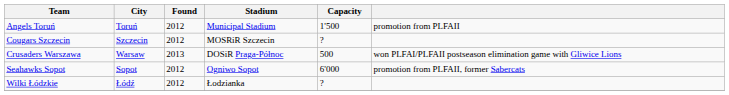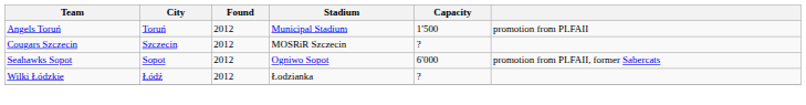 <table class="wikitable" style="width:95%; font-size:93%">
 <tr>
 <th>Team</th>
 <th>City</th>
 <th>Found</th>
 <th>Stadium</th>
 <th>Capacity</th>
 <th></th>
 </tr>
 <tr>
 <td> <a href='#'>Angels Toruń</a></td>
 <td><a href='#'>Toruń</a></td>
 <td>2012</td>
 <td><a href='#'>Municipal Stadium</a></td>
 <td>1'500</td>
 <td>promotion from PLFAII</td>
 </tr>
 <tr>
 <td> <a href='#'>Cougars Szczecin</a></td>
 <td><a href='#'>Szczecin</a></td>
 <td>2012</td>
 <td>MOSRiR Szczecin</td>
 <td>?</td>
 <td></td>
 </tr>
 <tr>
-<td> <a href='#'>Crusaders Warszawa</a></td>
-<td><a href='#'>Warsaw</a></td>
-<td>2013</td>
-<td>DOSiR <a href='#'>Praga-Północ</a></td>
-<td>500</td>
-<td>won PLFAI/PLFAII postseason elimination game with <a href='#'>Gliwice Lions</a></td>
-</tr>
-<tr>
 <td> <a href='#'>Seahawks Sopot</a></td>
 <td><a href='#'>Sopot</a></td>
 <td>2012</td>
 <td><a href='#'>Ogniwo Sopot</a></td>
 <td>6'000</td>
 <td>promotion from PLFAII, former <a href='#'>Sabercats</a></td>
 </tr>
 <tr>
 <td> <a href='#'>Wilki Łódzkie</a></td>
 <td><a href='#'>Łódź</a></td>
 <td>2012</td>
 <td>Łodzianka</td>
 <td>?</td>
 <td></td>
 </tr>
 <tr>
 </tr>
 </table>
